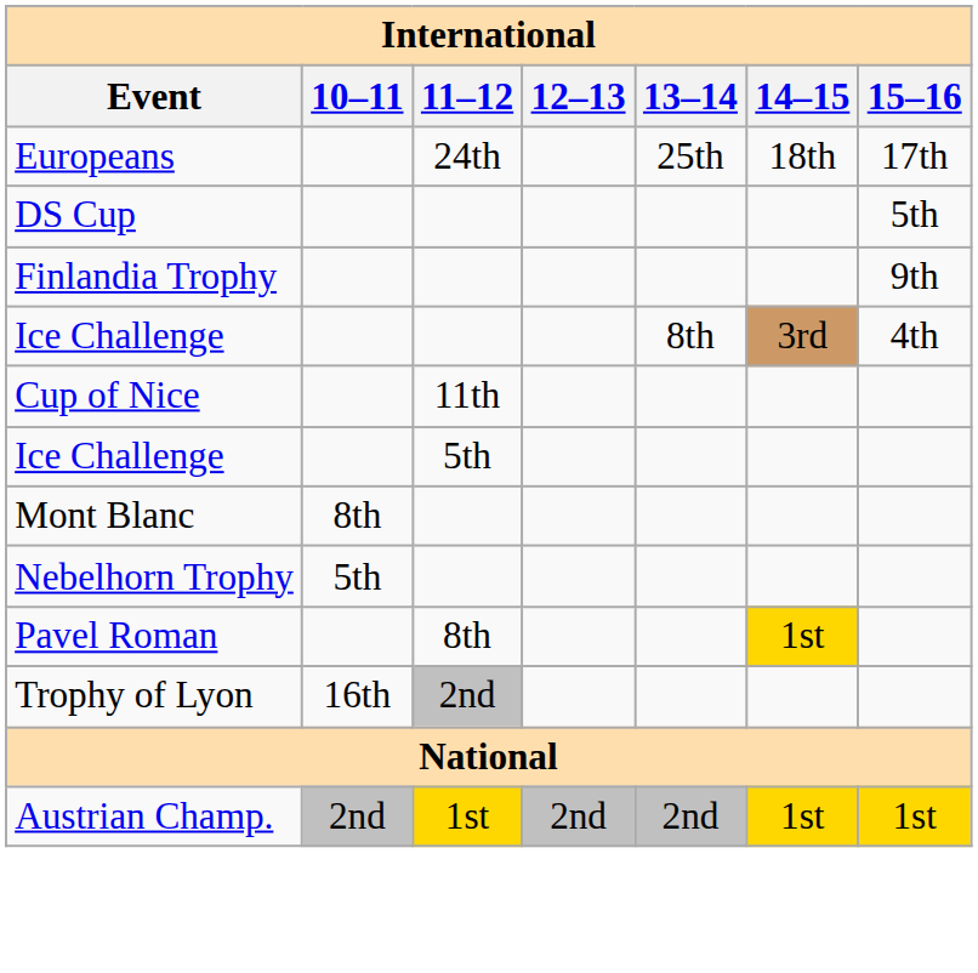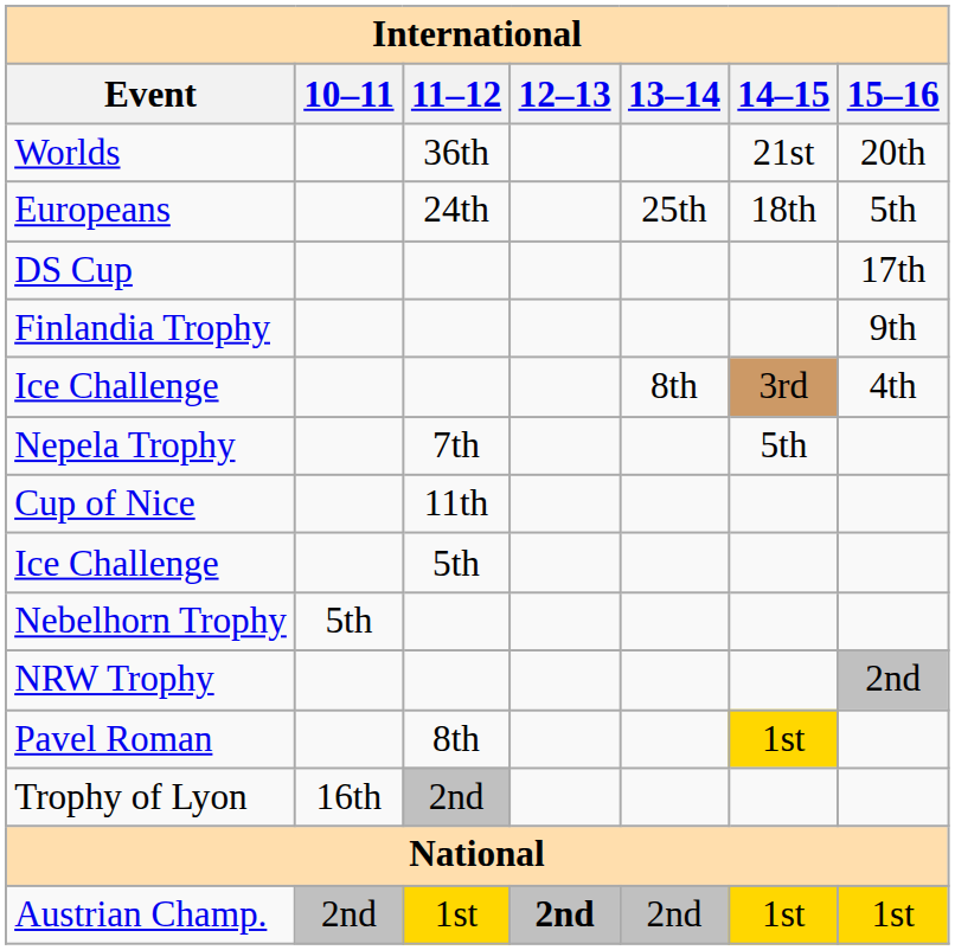 <table class="wikitable" style="text-align:center">
 <tr>
 <th style="background-color: #ffdead; " colspan=7 align=center>International</th>
 </tr>
 <tr>
 <th>Event</th>
 <th><a href='#'>10–11</a></th>
 <th><a href='#'>11–12</a></th>
 <th><a href='#'>12–13</a></th>
 <th><a href='#'>13–14</a></th>
 <th><a href='#'>14–15</a></th>
 <th><a href='#'>15–16</a></th>
 </tr>
 <tr>
+<td align=left><a href='#'>Worlds</a></td>
+<td></td>
+<td>36th</td>
+<td></td>
+<td></td>
+<td>21st</td>
+<td>20th</td>
+</tr>
+<tr>
 <td align=left><a href='#'>Europeans</a></td>
 <td></td>
 <td>24th</td>
 <td></td>
 <td>25th</td>
 <td>18th</td>
-<td>17th</td>
+<td>5th</td>
 </tr>
 <tr>
 <td align=left> <a href='#'>DS Cup</a></td>
 <td></td>
 <td></td>
 <td></td>
 <td></td>
 <td></td>
-<td>5th</td>
+<td>17th</td>
 </tr>
 <tr>
 <td align=left> <a href='#'>Finlandia Trophy</a></td>
 <td></td>
 <td></td>
 <td></td>
 <td></td>
 <td></td>
 <td>9th</td>
 </tr>
 <tr>
 <td align=left> <a href='#'>Ice Challenge</a></td>
 <td></td>
 <td></td>
 <td></td>
 <td>8th</td>
 <td bgcolor=cc9966>3rd</td>
 <td>4th</td>
 </tr>
 <tr>
+<td align=left> <a href='#'>Nepela Trophy</a></td>
+<td></td>
+<td>7th</td>
+<td></td>
+<td></td>
+<td>5th</td>
+<td></td>
+</tr>
+<tr>
 <td align=left><a href='#'>Cup of Nice</a></td>
 <td></td>
 <td>11th</td>
 <td></td>
 <td></td>
 <td></td>
 <td></td>
 </tr>
 <tr>
 <td align=left><a href='#'>Ice Challenge</a></td>
 <td></td>
 <td>5th</td>
 <td></td>
 <td></td>
 <td></td>
 <td></td>
 </tr>
 <tr>
-<td align=left>Mont Blanc</td>
-<td>8th</td>
+<td align=left><a href='#'>Nebelhorn Trophy</a></td>
+<td>5th</td>
 <td></td>
 <td></td>
 <td></td>
 <td></td>
 <td></td>
 </tr>
 <tr>
-<td align=left><a href='#'>Nebelhorn Trophy</a></td>
-<td>5th</td>
+<td align=left><a href='#'>NRW Trophy</a></td>
 <td></td>
 <td></td>
 <td></td>
 <td></td>
 <td></td>
+<td bgcolor=silver>2nd</td>
 </tr>
 <tr>
 <td align=left><a href='#'>Pavel Roman</a></td>
 <td></td>
 <td>8th</td>
 <td></td>
 <td></td>
 <td bgcolor=gold>1st</td>
 <td></td>
 </tr>
 <tr>
 <td align=left>Trophy of Lyon</td>
 <td>16th</td>
 <td bgcolor=silver>2nd</td>
 <td></td>
 <td></td>
 <td></td>
 <td></td>
 </tr>
 <tr>
 <th style="background-color: #ffdead; " colspan=7 align=center>National</th>
 </tr>
 <tr>
 <td align=left><a href='#'>Austrian Champ.</a></td>
 <td bgcolor=silver>2nd</td>
 <td bgcolor=gold>1st</td>
-<td bgcolor=silver>2nd</td>
+<td bgcolor=silver><strong>2nd</strong></td>
 <td bgcolor=silver>2nd</td>
 <td bgcolor=gold>1st</td>
 <td bgcolor=gold>1st</td>
 </tr>
 </table>
